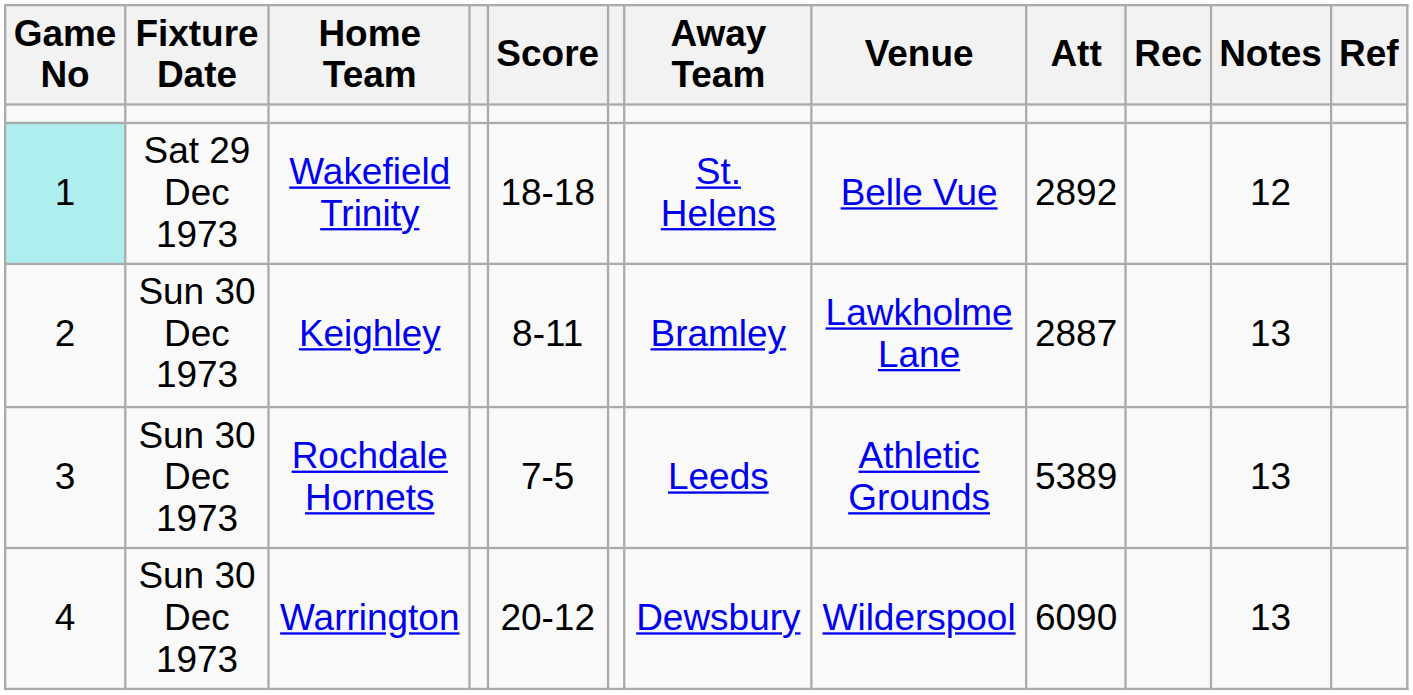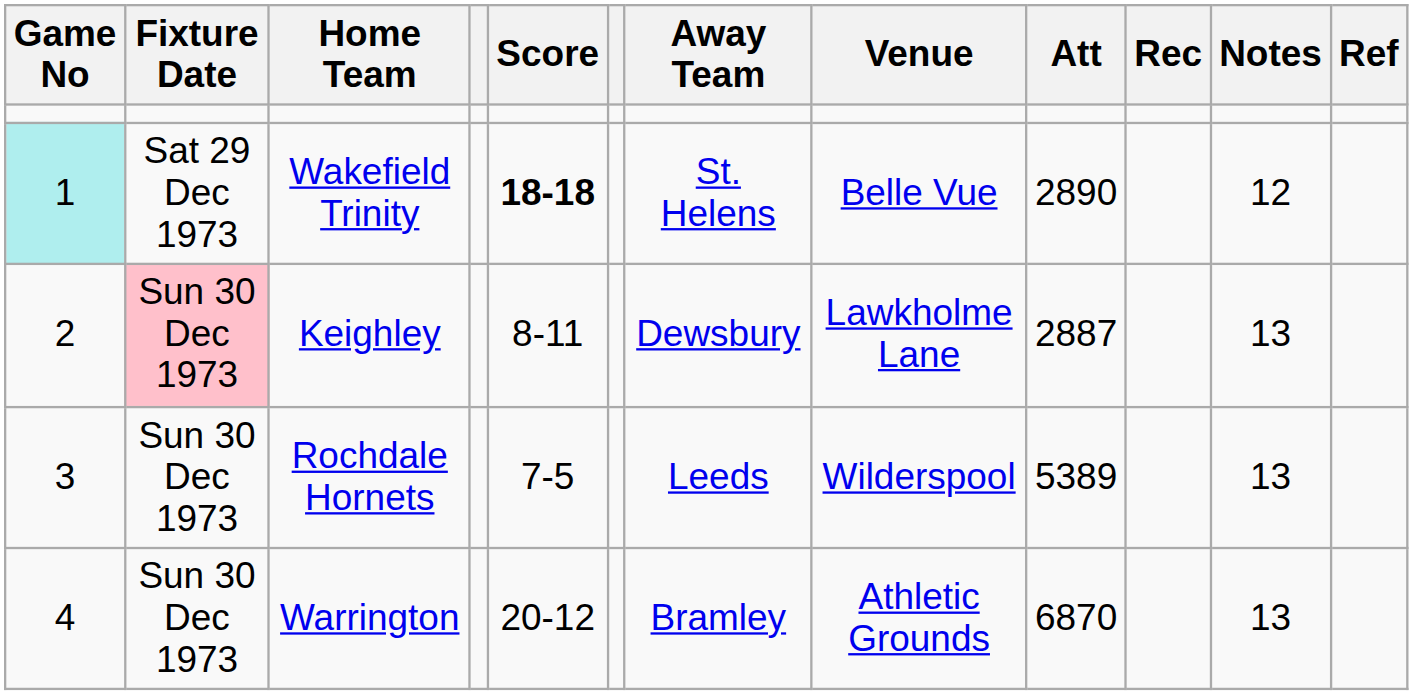 <table class="wikitable" style="text-align:center;">
 <tr>
 <th width=10 abbr="No">Game No</th>
 <th width=110 abbr="Date">Fixture Date</th>
 <th width=150 abbr="Home Team">Home Team</th>
 <th width=5 abbr="space"></th>
 <th width=20 abbr="Score">Score</th>
 <th width=5 abbr="space"></th>
 <th width=150 abbr="Away Team">Away Team</th>
 <th width=150 abbr="Venue">Venue</th>
 <th width=30 abbr="Att">Att</th>
 <th width=30 abbr="Rec">Rec</th>
 <th width=20 abbr="Notes">Notes</th>
 <th width=30 abbr="Ref">Ref</th>
 </tr>
 <tr>
 <td></td>
 <td></td>
 <td></td>
 <td></td>
 <td></td>
 <td></td>
 <td></td>
 <td></td>
 <td></td>
 <td></td>
 <td></td>
 </tr>
 <tr>
 <td style="background: paleturquoise;">1</td>
 <td>Sat 29 Dec 1973</td>
 <td><a href='#'>Wakefield Trinity</a></td>
 <td></td>
-<td>18-18</td>
+<td><strong>18-18</strong></td>
 <td></td>
 <td><a href='#'>St. Helens</a></td>
 <td><a href='#'>Belle Vue</a></td>
-<td>2892</td>
+<td>2890</td>
 <td></td>
 <td>12</td>
 <td></td>
 </tr>
 <tr>
 <td>2</td>
-<td>Sun 30 Dec 1973</td>
+<td style="background: pink;">Sun 30 Dec 1973</td>
 <td><a href='#'>Keighley</a></td>
 <td></td>
 <td>8-11</td>
 <td></td>
-<td><a href='#'>Bramley</a></td>
+<td><a href='#'>Dewsbury</a></td>
 <td><a href='#'>Lawkholme Lane</a></td>
 <td>2887</td>
 <td></td>
 <td>13</td>
 <td></td>
 </tr>
 <tr>
 <td>3</td>
 <td>Sun 30 Dec 1973</td>
 <td><a href='#'>Rochdale Hornets</a></td>
 <td></td>
 <td>7-5</td>
 <td></td>
 <td><a href='#'>Leeds</a></td>
-<td><a href='#'>Athletic Grounds</a></td>
+<td><a href='#'>Wilderspool</a></td>
 <td>5389</td>
 <td></td>
 <td>13</td>
 <td></td>
 </tr>
 <tr>
 <td>4</td>
 <td>Sun 30 Dec 1973</td>
 <td><a href='#'>Warrington</a></td>
 <td></td>
 <td>20-12</td>
 <td></td>
-<td><a href='#'>Dewsbury</a></td>
-<td><a href='#'>Wilderspool</a></td>
-<td>6090</td>
+<td><a href='#'>Bramley</a></td>
+<td><a href='#'>Athletic Grounds</a></td>
+<td>6870</td>
 <td></td>
 <td>13</td>
 <td></td>
 </tr>
 </table>
